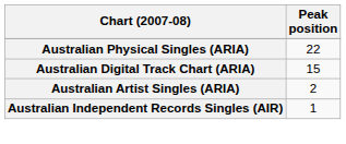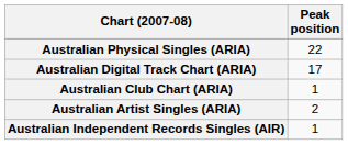 <table class="wikitable sortable plainrowheaders" style="text-align:center">
 <tr>
 <th>Chart (2007-08)</th>
 <th>Peak<br>position</th>
 </tr>
 <tr>
 </tr>
 <tr>
 <th scope="row">Australian Physical Singles (ARIA)</th>
 <td>22</td>
 </tr>
 <tr>
 <th scope="row">Australian Digital Track Chart (ARIA)</th>
-<td>15</td>
+<td>17</td>
+</tr>
+<tr>
+<th scope="row">Australian Club Chart (ARIA)</th>
+<td align=center>1</td>
 </tr>
 <tr>
 <th scope="row">Australian Artist Singles (ARIA)</th>
 <td>2</td>
 </tr>
 <tr>
 <th scope="row">Australian Independent Records Singles (AIR)</th>
 <td>1</td>
 </tr>
 </table>
